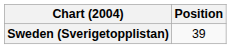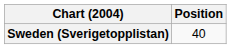 <table class="wikitable plainrowheaders" style="text-align:center">
 <tr>
 <th scope="col">Chart (2004)</th>
 <th scope="col">Position</th>
 </tr>
 <tr>
 <th scope="row">Sweden (Sverigetopplistan)</th>
-<td style="text-align:center;">39</td>
+<td style="text-align:center;">40</td>
 </tr>
 </table>
